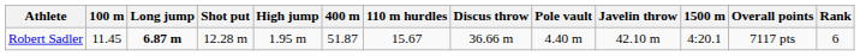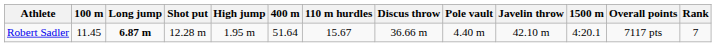 <table class=wikitable style="font-size:90%">
 <tr>
 <th>Athlete</th>
 <th>100 m</th>
 <th>Long jump</th>
 <th>Shot put</th>
 <th>High jump</th>
 <th>400 m</th>
 <th>110 m hurdles</th>
 <th>Discus throw</th>
 <th>Pole vault</th>
 <th>Javelin throw</th>
 <th>1500 m</th>
 <th>Overall points</th>
 <th>Rank</th>
 </tr>
 <tr align=center>
 <td align=left><a href='#'>Robert Sadler</a></td>
 <td>11.45<br></td>
 <td><strong>6.87 m<br></strong></td>
 <td>12.28 m<br></td>
 <td>1.95 m<br></td>
-<td>51.87<br></td>
+<td>51.64<br></td>
 <td>15.67<br></td>
 <td>36.66 m<br></td>
 <td>4.40 m<br></td>
 <td>42.10 m<br></td>
 <td>4:20.1<br></td>
 <td>7117 pts</td>
-<td>6</td>
+<td>7</td>
 </tr>
 </table>
